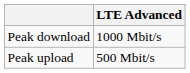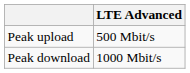 <table class="wikitable">
 <tr>
 <th></th>
 <th>LTE Advanced</th>
 </tr>
 <tr>
+<td>Peak upload</td>
+<td>500 Mbit/s</td>
+</tr>
+<tr>
 <td>Peak download</td>
 <td>1000 Mbit/s</td>
 </tr>
-<tr>
-<td>Peak upload</td>
-<td>500 Mbit/s</td>
-</tr>
 </table>
